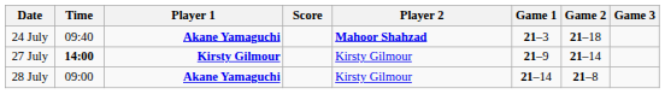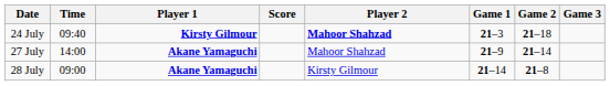 <table class="wikitable" style="font-size:90%; text-align:center">
 <tr>
 <th width="50">Date</th>
 <th width="50">Time</th>
 <th width="200">Player 1</th>
 <th width="50">Score</th>
 <th width="200">Player 2</th>
 <th width="50">Game 1</th>
 <th width="50">Game 2</th>
 <th width="50">Game 3</th>
 </tr>
 <tr>
 <td>24 July</td>
 <td>09:40</td>
-<td align="right"><strong><a href='#'>Akane Yamaguchi</a> </strong></td>
+<td align="right"><strong><a href='#'>Kirsty Gilmour</a></strong> </td>
 <td> </td>
 <td align="left"><strong> <a href='#'>Mahoor Shahzad</a></strong></td>
 <td><strong>21</strong>–3</td>
 <td><strong>21</strong>–18</td>
 <td></td>
 </tr>
 <tr>
 <td>27 July</td>
-<td><strong>14:00</strong></td>
-<td align="right"><strong><a href='#'>Kirsty Gilmour</a></strong> </td>
+<td>14:00</td>
+<td align="right"><strong><a href='#'>Akane Yamaguchi</a> </strong></td>
 <td> </td>
-<td align="left"> <a href='#'>Kirsty Gilmour</a></td>
+<td align="left"> <a href='#'>Mahoor Shahzad</a></td>
 <td><strong>21</strong>–9</td>
 <td><strong>21</strong>–14</td>
 <td></td>
 </tr>
 <tr>
 <td>28 July</td>
 <td>09:00</td>
 <td align="right"><strong><a href='#'>Akane Yamaguchi</a> </strong></td>
 <td> </td>
 <td align="left"> <a href='#'>Kirsty Gilmour</a></td>
 <td><strong>21</strong>–14</td>
 <td><strong>21</strong>–8</td>
 <td></td>
 </tr>
 </table>
